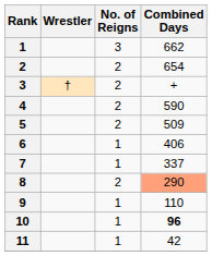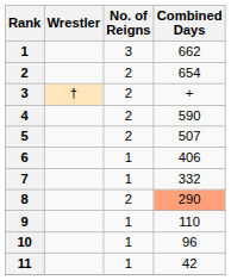 <table class="wikitable sortable" style="text-align: center">
 <tr>
 <th>Rank</th>
 <th>Wrestler</th>
 <th>No. of<br>Reigns</th>
 <th>Combined<br>Days</th>
 </tr>
 <tr>
 <th>1</th>
 <td></td>
 <td>3</td>
 <td>662</td>
 </tr>
 <tr>
 <th>2</th>
 <td></td>
 <td>2</td>
 <td>654</td>
 </tr>
 <tr>
 <th>3</th>
 <td style="background-color:#FFE6BD"> †</td>
 <td>2</td>
 <td>+</td>
 </tr>
 <tr>
 <th>4</th>
 <td></td>
 <td>2</td>
 <td>590</td>
 </tr>
 <tr>
 <th>5</th>
 <td></td>
 <td>2</td>
-<td>509</td>
+<td>507</td>
 </tr>
 <tr>
 <th>6</th>
 <td></td>
 <td>1</td>
 <td>406</td>
 </tr>
 <tr>
 <th>7</th>
 <td></td>
 <td>1</td>
-<td>337</td>
+<td>332</td>
 </tr>
 <tr>
 <th>8</th>
 <td></td>
 <td>2</td>
 <td style="background: lightsalmon;">290</td>
 </tr>
 <tr>
 <th>9</th>
 <td></td>
 <td>1</td>
 <td>110</td>
 </tr>
 <tr>
 <th>10</th>
 <td></td>
 <td>1</td>
-<td><strong>96</strong></td>
+<td>96</td>
 </tr>
 <tr>
 <th>11</th>
 <td></td>
 <td>1</td>
 <td>42</td>
 </tr>
 <tr>
 </tr>
 </table>
